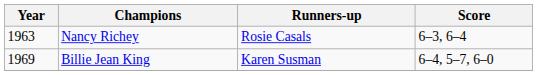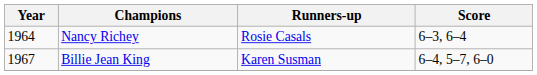 <table class="wikitable" style="font-size:98%;">
 <tr>
 <th style="width:60px;">Year</th>
 <th style="width:230px;">Champions</th>
 <th style="width:230px;">Runners-up</th>
 <th style="width:150px;">Score</th>
 </tr>
 <tr>
-<td>1963</td>
+<td>1964</td>
 <td> <a href='#'>Nancy Richey</a></td>
 <td> <a href='#'>Rosie Casals</a></td>
 <td>6–3, 6–4</td>
 </tr>
 <tr>
-<td>1969</td>
+<td>1967</td>
 <td> <a href='#'>Billie Jean King</a></td>
 <td> <a href='#'>Karen Susman</a></td>
 <td>6–4, 5–7, 6–0</td>
 </tr>
 <tr>
 </tr>
 </table>
